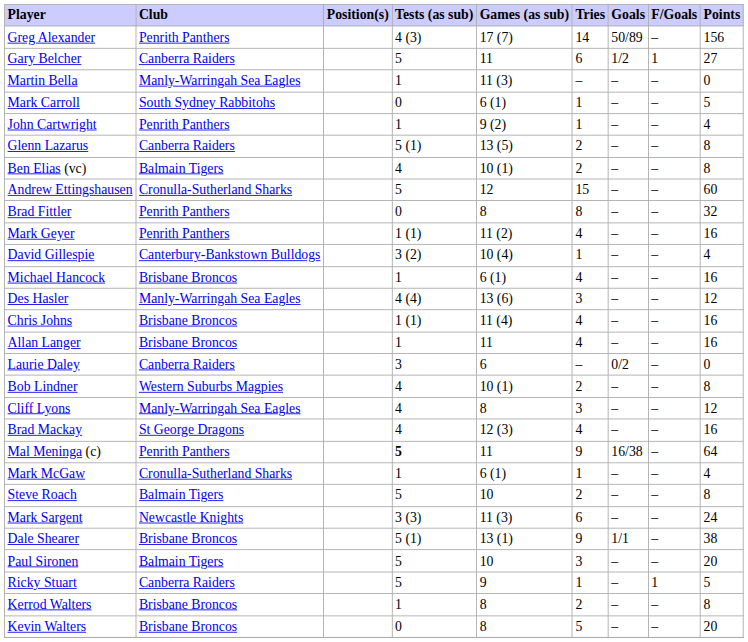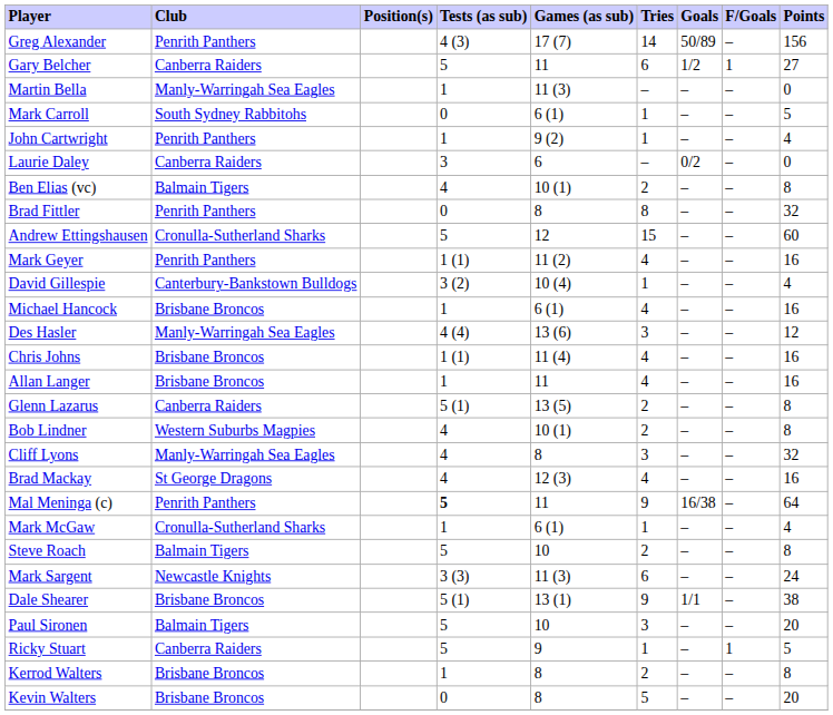 <table class=wikitable>
 <tr style="background:#ccf;">
 <td><strong>Player</strong></td>
 <td><strong>Club</strong></td>
 <td><strong>Position(s)</strong></td>
 <td><strong>Tests (as sub)</strong></td>
 <td><strong>Games (as sub)</strong></td>
 <td><strong>Tries</strong></td>
 <td><strong>Goals</strong></td>
 <td><strong>F/Goals</strong></td>
 <td><strong>Points</strong></td>
 </tr>
 <tr style="background:#fff;">
 <td><a href='#'>Greg Alexander</a></td>
 <td> <a href='#'>Penrith Panthers</a></td>
 <td></td>
 <td>4 (3)</td>
 <td>17 (7)</td>
 <td>14</td>
 <td>50/89</td>
 <td>–</td>
 <td>156</td>
 </tr>
 <tr style="background:#fff;">
 <td><a href='#'>Gary Belcher</a></td>
 <td> <a href='#'>Canberra Raiders</a></td>
 <td></td>
 <td>5</td>
 <td>11</td>
 <td>6</td>
 <td>1/2</td>
 <td>1</td>
 <td>27</td>
 </tr>
 <tr style="background:#fff;">
 <td><a href='#'>Martin Bella</a></td>
 <td> <a href='#'>Manly-Warringah Sea Eagles</a></td>
 <td></td>
 <td>1</td>
 <td>11 (3)</td>
 <td>–</td>
 <td>–</td>
 <td>–</td>
 <td>0</td>
 </tr>
 <tr style="background:#fff;">
 <td><a href='#'>Mark Carroll</a></td>
 <td> <a href='#'>South Sydney Rabbitohs</a></td>
 <td></td>
 <td>0</td>
 <td>6 (1)</td>
 <td>1</td>
 <td>–</td>
 <td>–</td>
 <td>5</td>
 </tr>
 <tr style="background:#fff;">
 <td><a href='#'>John Cartwright</a></td>
 <td> <a href='#'>Penrith Panthers</a></td>
 <td></td>
 <td>1</td>
 <td>9 (2)</td>
 <td>1</td>
 <td>–</td>
 <td>–</td>
 <td>4</td>
 </tr>
 <tr style="background:#fff;">
-<td><a href='#'>Glenn Lazarus</a></td>
+<td><a href='#'>Laurie Daley</a></td>
 <td> <a href='#'>Canberra Raiders</a></td>
 <td></td>
-<td>5 (1)</td>
-<td>13 (5)</td>
-<td>2</td>
+<td>3</td>
+<td>6</td>
 <td>–</td>
+<td>0/2</td>
 <td>–</td>
-<td>8</td>
+<td>0</td>
 </tr>
 <tr style="background:#fff;">
 <td><a href='#'>Ben Elias</a> (vc)</td>
 <td> <a href='#'>Balmain Tigers</a></td>
 <td></td>
 <td>4</td>
 <td>10 (1)</td>
 <td>2</td>
 <td>–</td>
 <td>–</td>
 <td>8</td>
 </tr>
 <tr style="background:#fff;">
+<td><a href='#'>Brad Fittler</a></td>
+<td> <a href='#'>Penrith Panthers</a></td>
+<td></td>
+<td>0</td>
+<td>8</td>
+<td>8</td>
+<td>–</td>
+<td>–</td>
+<td>32</td>
+</tr>
+<tr style="background:#fff;">
 <td><a href='#'>Andrew Ettingshausen</a></td>
 <td> <a href='#'>Cronulla-Sutherland Sharks</a></td>
 <td></td>
 <td>5</td>
 <td>12</td>
 <td>15</td>
 <td>–</td>
 <td>–</td>
 <td>60</td>
-</tr>
-<tr style="background:#fff;">
-<td><a href='#'>Brad Fittler</a></td>
-<td> <a href='#'>Penrith Panthers</a></td>
-<td></td>
-<td>0</td>
-<td>8</td>
-<td>8</td>
-<td>–</td>
-<td>–</td>
-<td>32</td>
 </tr>
 <tr style="background:#fff;">
 <td><a href='#'>Mark Geyer</a></td>
 <td> <a href='#'>Penrith Panthers</a></td>
 <td></td>
 <td>1 (1)</td>
 <td>11 (2)</td>
 <td>4</td>
 <td>–</td>
 <td>–</td>
 <td>16</td>
 </tr>
 <tr style="background:#fff;">
 <td><a href='#'>David Gillespie</a></td>
 <td> <a href='#'>Canterbury-Bankstown Bulldogs</a></td>
 <td></td>
 <td>3 (2)</td>
 <td>10 (4)</td>
 <td>1</td>
 <td>–</td>
 <td>–</td>
 <td>4</td>
 </tr>
 <tr style="background:#fff;">
 <td><a href='#'>Michael Hancock</a></td>
 <td> <a href='#'>Brisbane Broncos</a></td>
 <td></td>
 <td>1</td>
 <td>6 (1)</td>
 <td>4</td>
 <td>–</td>
 <td>–</td>
 <td>16</td>
 </tr>
 <tr style="background:#fff;">
 <td><a href='#'>Des Hasler</a></td>
 <td> <a href='#'>Manly-Warringah Sea Eagles</a></td>
 <td></td>
 <td>4 (4)</td>
 <td>13 (6)</td>
 <td>3</td>
 <td>–</td>
 <td>–</td>
 <td>12</td>
 </tr>
 <tr style="background:#fff;">
 <td><a href='#'>Chris Johns</a></td>
 <td> <a href='#'>Brisbane Broncos</a></td>
 <td></td>
 <td>1 (1)</td>
 <td>11 (4)</td>
 <td>4</td>
 <td>–</td>
 <td>–</td>
 <td>16</td>
 </tr>
 <tr style="background:#fff;">
 <td><a href='#'>Allan Langer</a></td>
 <td> <a href='#'>Brisbane Broncos</a></td>
 <td></td>
 <td>1</td>
 <td>11</td>
 <td>4</td>
 <td>–</td>
 <td>–</td>
 <td>16</td>
 </tr>
 <tr style="background:#fff;">
-<td><a href='#'>Laurie Daley</a></td>
+<td><a href='#'>Glenn Lazarus</a></td>
 <td> <a href='#'>Canberra Raiders</a></td>
 <td></td>
-<td>3</td>
-<td>6</td>
+<td>5 (1)</td>
+<td>13 (5)</td>
+<td>2</td>
 <td>–</td>
-<td>0/2</td>
 <td>–</td>
-<td>0</td>
+<td>8</td>
 </tr>
 <tr style="background:#fff;">
 <td><a href='#'>Bob Lindner</a></td>
 <td> <a href='#'>Western Suburbs Magpies</a></td>
 <td></td>
 <td>4</td>
 <td>10 (1)</td>
 <td>2</td>
 <td>–</td>
 <td>–</td>
 <td>8</td>
 </tr>
 <tr style="background:#fff;">
 <td><a href='#'>Cliff Lyons</a></td>
 <td> <a href='#'>Manly-Warringah Sea Eagles</a></td>
 <td></td>
 <td>4</td>
 <td>8</td>
 <td>3</td>
 <td>–</td>
 <td>–</td>
-<td>12</td>
+<td>32</td>
 </tr>
 <tr style="background:#fff;">
 <td><a href='#'>Brad Mackay</a></td>
 <td> <a href='#'>St George Dragons</a></td>
 <td></td>
 <td>4</td>
 <td>12 (3)</td>
 <td>4</td>
 <td>–</td>
 <td>–</td>
 <td>16</td>
 </tr>
 <tr style="background:#fff;">
 <td><a href='#'>Mal Meninga</a> (c)</td>
 <td> <a href='#'>Penrith Panthers</a></td>
 <td></td>
 <td><strong>5</strong></td>
 <td>11</td>
 <td>9</td>
 <td>16/38</td>
 <td>–</td>
 <td>64</td>
 </tr>
 <tr style="background:#fff;">
 <td><a href='#'>Mark McGaw</a></td>
 <td> <a href='#'>Cronulla-Sutherland Sharks</a></td>
 <td></td>
 <td>1</td>
 <td>6 (1)</td>
 <td>1</td>
 <td>–</td>
 <td>–</td>
 <td>4</td>
 </tr>
 <tr style="background:#fff;">
 <td><a href='#'>Steve Roach</a></td>
 <td> <a href='#'>Balmain Tigers</a></td>
 <td></td>
 <td>5</td>
 <td>10</td>
 <td>2</td>
 <td>–</td>
 <td>–</td>
 <td>8</td>
 </tr>
 <tr style="background:#fff;">
 <td><a href='#'>Mark Sargent</a></td>
 <td> <a href='#'>Newcastle Knights</a></td>
 <td></td>
 <td>3 (3)</td>
 <td>11 (3)</td>
 <td>6</td>
 <td>–</td>
 <td>–</td>
 <td>24</td>
 </tr>
 <tr style="background:#fff;">
 <td><a href='#'>Dale Shearer</a></td>
 <td> <a href='#'>Brisbane Broncos</a></td>
 <td></td>
 <td>5 (1)</td>
 <td>13 (1)</td>
 <td>9</td>
 <td>1/1</td>
 <td>–</td>
 <td>38</td>
 </tr>
 <tr style="background:#fff;">
 <td><a href='#'>Paul Sironen</a></td>
 <td> <a href='#'>Balmain Tigers</a></td>
 <td></td>
 <td>5</td>
 <td>10</td>
 <td>3</td>
 <td>–</td>
 <td>–</td>
 <td>20</td>
 </tr>
 <tr style="background:#fff;">
 <td><a href='#'>Ricky Stuart</a></td>
 <td> <a href='#'>Canberra Raiders</a></td>
 <td></td>
 <td>5</td>
 <td>9</td>
 <td>1</td>
 <td>–</td>
 <td>1</td>
 <td>5</td>
 </tr>
 <tr style="background:#fff;">
 <td><a href='#'>Kerrod Walters</a></td>
 <td> <a href='#'>Brisbane Broncos</a></td>
 <td></td>
 <td>1</td>
 <td>8</td>
 <td>2</td>
 <td>–</td>
 <td>–</td>
 <td>8</td>
 </tr>
 <tr style="background:#fff;">
 <td><a href='#'>Kevin Walters</a></td>
 <td> <a href='#'>Brisbane Broncos</a></td>
 <td></td>
 <td>0</td>
 <td>8</td>
 <td>5</td>
 <td>–</td>
 <td>–</td>
 <td>20</td>
 </tr>
 <tr>
 </tr>
 </table>
